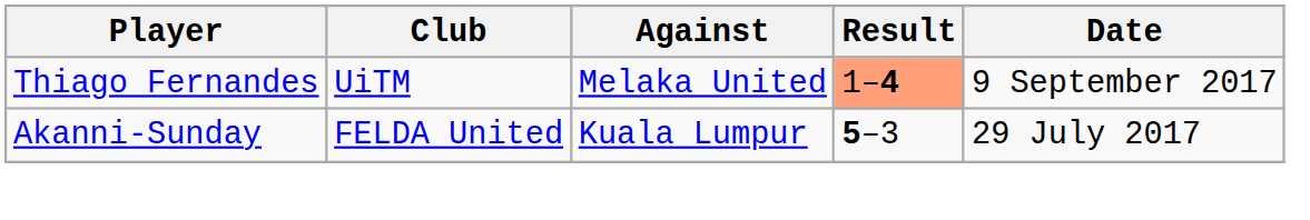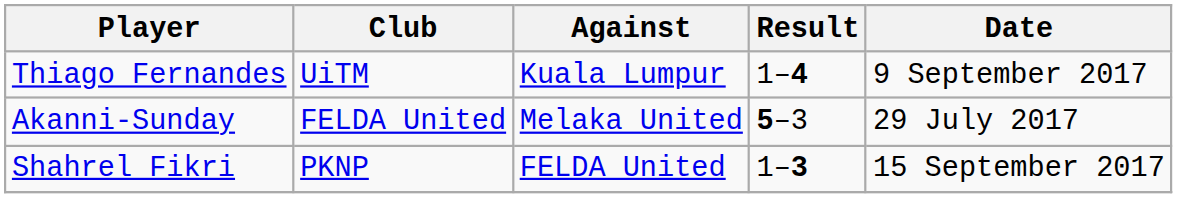 <table class="wikitable" style="text-align:left">
 <tr>
 <th>Player</th>
 <th>Club</th>
 <th>Against</th>
 <th>Result</th>
 <th>Date</th>
 </tr>
 <tr>
 <td> <a href='#'>Thiago Fernandes</a></td>
 <td><a href='#'>UiTM</a></td>
-<td><a href='#'>Melaka United</a></td>
-<td style="background: lightsalmon;">1–<strong>4</strong> </td>
+<td><a href='#'>Kuala Lumpur</a></td>
+<td>1–<strong>4</strong> </td>
 <td>9 September 2017</td>
 </tr>
 <tr>
 <td> <a href='#'>Akanni-Sunday</a></td>
 <td><a href='#'>FELDA United</a></td>
-<td><a href='#'>Kuala Lumpur</a></td>
+<td><a href='#'>Melaka United</a></td>
 <td><strong>5</strong>–3 </td>
 <td>29 July 2017</td>
 </tr>
 <tr>
+<td> <a href='#'>Shahrel Fikri</a></td>
+<td><a href='#'>PKNP</a></td>
+<td><a href='#'>FELDA United</a></td>
+<td>1–<strong>3</strong> </td>
+<td>15 September 2017</td>
+</tr>
+<tr>
 </tr>
 </table>
